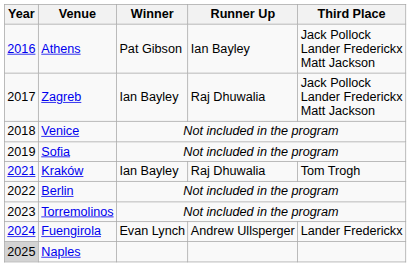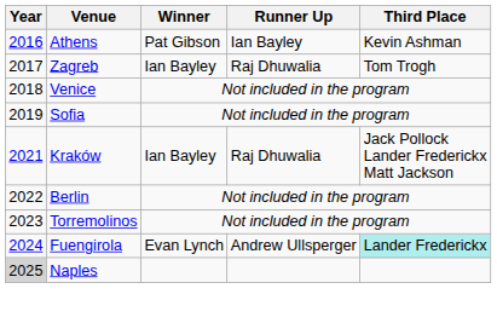 <table class="wikitable" border="1">
 <tr>
 <th>Year</th>
 <th>Venue</th>
 <th>Winner</th>
 <th>Runner Up</th>
 <th>Third Place</th>
 </tr>
 <tr>
 <td><a href='#'>2016</a></td>
 <td> <a href='#'>Athens</a></td>
 <td> Pat Gibson</td>
 <td> Ian Bayley</td>
-<td> Jack Pollock <br>  Lander Frederickx <br>  Matt Jackson</td>
+<td> Kevin Ashman</td>
 </tr>
 <tr>
 <td>2017</td>
 <td> <a href='#'>Zagreb</a></td>
 <td> Ian Bayley</td>
 <td> Raj Dhuwalia</td>
-<td> Jack Pollock <br>  Lander Frederickx <br>  Matt Jackson</td>
+<td> Tom Trogh</td>
 </tr>
 <tr>
 <td>2018</td>
 <td> <a href='#'>Venice</a></td>
 <td colspan=3 align=center><em>Not included in the program</em></td>
 </tr>
 <tr>
 <td>2019</td>
 <td> <a href='#'>Sofia</a></td>
 <td colspan=3 align=center><em>Not included in the program</em></td>
 </tr>
 <tr>
 <td><a href='#'>2021</a></td>
 <td> <a href='#'>Kraków</a></td>
 <td> Ian Bayley</td>
 <td> Raj Dhuwalia</td>
-<td> Tom Trogh</td>
+<td> Jack Pollock <br>  Lander Frederickx <br>  Matt Jackson</td>
 </tr>
 <tr>
 <td>2022</td>
 <td> <a href='#'>Berlin</a></td>
 <td colspan=3 align=center><em>Not included in the program</em></td>
 </tr>
 <tr>
 <td>2023</td>
 <td> <a href='#'>Torremolinos</a></td>
 <td colspan=3 align=center><em>Not included in the program</em></td>
 </tr>
 <tr>
 <td><a href='#'>2024</a></td>
 <td> <a href='#'>Fuengirola</a></td>
 <td> Evan Lynch</td>
 <td> Andrew Ullsperger</td>
-<td> Lander Frederickx</td>
+<td style="background: paleturquoise;"> Lander Frederickx</td>
 </tr>
 <tr>
 <td style="background: lightgrey;">2025</td>
 <td> <a href='#'>Naples</a></td>
 <td></td>
 <td></td>
 <td></td>
 </tr>
 </table>
